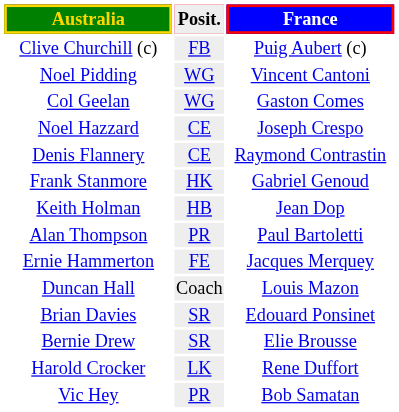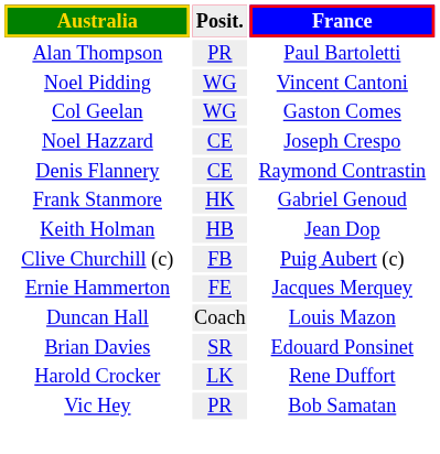 <table style="float:right; font-size:90%; margin-left:1em;">
 <tr style="background:#f03;">
 <th align="centre"  style="width:126px; border:2px solid gold; background:green; color:gold;">Australia</th>
 <th style="text-align:center; background:#eee; color:black;">Posit.</th>
 <th align="centre"  style="width:126px; width:126px; border:2px solid red; background:blue; color:white;">France</th>
 </tr>
 <tr>
-<td style="text-align:center;"><a href='#'>Clive Churchill</a> (c)</td>
-<td style="text-align:center; background:#eee;"><a href='#'>FB</a></td>
-<td style="text-align:center;"><a href='#'>Puig Aubert</a> (c)</td>
+<td style="text-align:center;"><a href='#'>Alan Thompson</a></td>
+<td style="text-align:center; background:#eee;"><a href='#'>PR</a></td>
+<td style="text-align:center;"><a href='#'>Paul Bartoletti</a></td>
 </tr>
 <tr>
 <td style="text-align:center;"><a href='#'>Noel Pidding</a></td>
 <td style="text-align:center; background:#eee;"><a href='#'>WG</a></td>
 <td style="text-align:center;"><a href='#'>Vincent Cantoni</a></td>
 </tr>
 <tr>
 <td style="text-align:center;"><a href='#'>Col Geelan</a></td>
 <td style="text-align:center; background:#eee;"><a href='#'>WG</a></td>
 <td style="text-align:center;"><a href='#'>Gaston Comes</a></td>
 </tr>
 <tr>
 <td style="text-align:center;"><a href='#'>Noel Hazzard</a></td>
 <td style="text-align:center; background:#eee;"><a href='#'>CE</a></td>
 <td style="text-align:center;"><a href='#'>Joseph Crespo</a></td>
 </tr>
 <tr>
 <td style="text-align:center;"><a href='#'>Denis Flannery</a></td>
 <td style="text-align:center; background:#eee;"><a href='#'>CE</a></td>
 <td style="text-align:center;"><a href='#'>Raymond Contrastin</a></td>
 </tr>
 <tr>
 <td style="text-align:center;"><a href='#'>Frank Stanmore</a></td>
 <td style="text-align:center; background:#eee;"><a href='#'>HK</a></td>
 <td style="text-align:center;"><a href='#'>Gabriel Genoud</a></td>
 </tr>
 <tr>
 <td style="text-align:center;"><a href='#'>Keith Holman</a></td>
 <td style="text-align:center; background:#eee;"><a href='#'>HB</a></td>
 <td style="text-align:center;"><a href='#'>Jean Dop</a></td>
 </tr>
 <tr>
-<td style="text-align:center;"><a href='#'>Alan Thompson</a></td>
-<td style="text-align:center; background:#eee;"><a href='#'>PR</a></td>
-<td style="text-align:center;"><a href='#'>Paul Bartoletti</a></td>
+<td style="text-align:center;"><a href='#'>Clive Churchill</a> (c)</td>
+<td style="text-align:center; background:#eee;"><a href='#'>FB</a></td>
+<td style="text-align:center;"><a href='#'>Puig Aubert</a> (c)</td>
 </tr>
 <tr>
 <td style="text-align:center;"><a href='#'>Ernie Hammerton</a></td>
 <td style="text-align:center; background:#eee;"><a href='#'>FE</a></td>
 <td style="text-align:center;"><a href='#'>Jacques Merquey</a></td>
 </tr>
 <tr>
 <td style="text-align:center;"><a href='#'>Duncan Hall</a></td>
 <td style="text-align:center; background:#eee;">Coach</td>
 <td style="text-align:center;"><a href='#'>Louis Mazon</a></td>
 </tr>
 <tr>
 <td style="text-align:center;"><a href='#'>Brian Davies</a></td>
 <td style="text-align:center; background:#eee;"><a href='#'>SR</a></td>
 <td style="text-align:center;"><a href='#'>Edouard Ponsinet</a></td>
 </tr>
 <tr>
-<td style="text-align:center;"><a href='#'>Bernie Drew</a></td>
-<td style="text-align:center; background:#eee;"><a href='#'>SR</a></td>
-<td style="text-align:center;"><a href='#'>Elie Brousse</a></td>
-</tr>
-<tr>
 <td style="text-align:center;"><a href='#'>Harold Crocker</a></td>
 <td style="text-align:center; background:#eee;"><a href='#'>LK</a></td>
 <td style="text-align:center;"><a href='#'>Rene Duffort</a></td>
 </tr>
 <tr style="text-align:center;">
 <td><a href='#'>Vic Hey</a></td>
 <td style="text-align:center; background:#eee;"><a href='#'>PR</a></td>
 <td style="text-align:center;"><a href='#'>Bob Samatan</a></td>
 </tr>
 </table>
